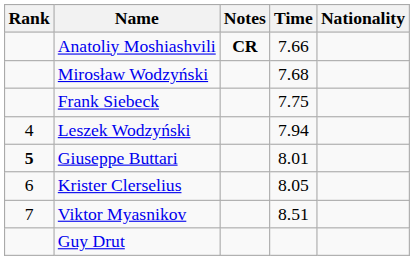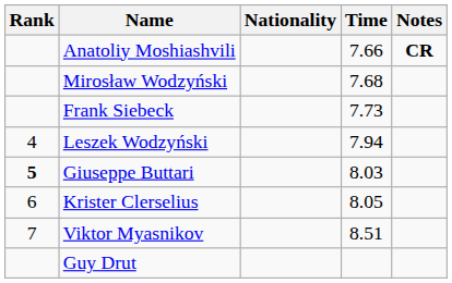 <table class="wikitable sortable" style="text-align:center">
 <tr>
 <th>Rank</th>
 <th>Name</th>
+<th>Nationality</th>
+<th>Time</th>
 <th>Notes</th>
-<th>Time</th>
-<th>Nationality</th>
 </tr>
 <tr>
 <td></td>
 <td align="left"><a href='#'>Anatoliy Moshiashvili</a></td>
+<td align=left></td>
+<td>7.66</td>
 <td><strong>CR</strong></td>
-<td>7.66</td>
-<td align=left></td>
 </tr>
 <tr>
 <td></td>
 <td align="left"><a href='#'>Mirosław Wodzyński</a></td>
+<td align=left></td>
+<td>7.68</td>
 <td></td>
-<td>7.68</td>
-<td align=left></td>
 </tr>
 <tr>
 <td></td>
 <td align="left"><a href='#'>Frank Siebeck</a></td>
+<td align=left></td>
+<td>7.73</td>
 <td></td>
-<td>7.75</td>
-<td align=left></td>
 </tr>
 <tr>
 <td>4</td>
 <td align="left"><a href='#'>Leszek Wodzyński</a></td>
+<td align=left></td>
+<td>7.94</td>
 <td></td>
-<td>7.94</td>
-<td align=left></td>
 </tr>
 <tr>
 <td><strong>5</strong></td>
 <td align="left"><a href='#'>Giuseppe Buttari</a></td>
+<td align=left></td>
+<td>8.03</td>
 <td></td>
-<td>8.01</td>
-<td align=left></td>
 </tr>
 <tr>
 <td>6</td>
 <td align="left"><a href='#'>Krister Clerselius</a></td>
+<td align=left></td>
+<td>8.05</td>
 <td></td>
-<td>8.05</td>
-<td align=left></td>
 </tr>
 <tr>
 <td>7</td>
 <td align="left"><a href='#'>Viktor Myasnikov</a></td>
+<td align=left></td>
+<td>8.51</td>
 <td></td>
-<td>8.51</td>
-<td align=left></td>
 </tr>
 <tr>
 <td></td>
 <td align="left"><a href='#'>Guy Drut</a></td>
+<td align=left></td>
 <td></td>
 <td></td>
-<td align=left></td>
 </tr>
 </table>
